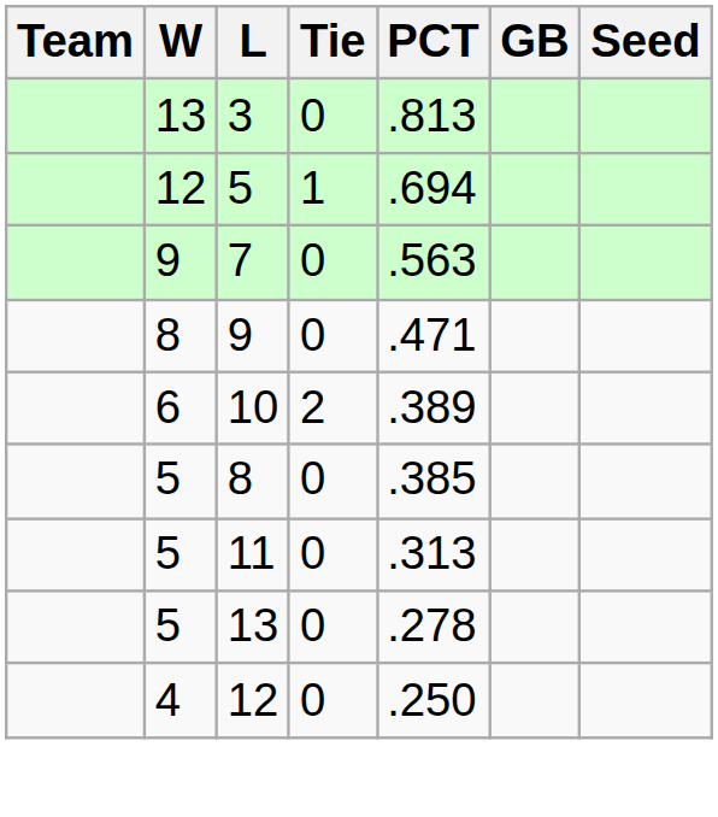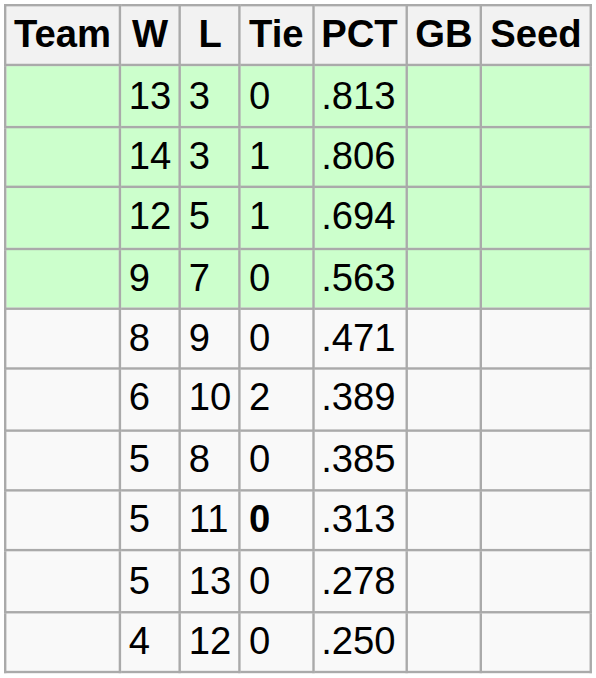 <table class=wikitable>
 <tr>
 <th>Team</th>
 <th>W</th>
 <th>L</th>
 <th>Tie</th>
 <th>PCT</th>
 <th>GB</th>
 <th>Seed</th>
 </tr>
 <tr bgcolor=#ccffcc>
 <td></td>
 <td>13</td>
 <td>3</td>
 <td>0</td>
 <td>.813</td>
+<td></td>
+<td></td>
+</tr>
+<tr bgcolor=#ccffcc>
+<td></td>
+<td>14</td>
+<td>3</td>
+<td>1</td>
+<td>.806</td>
 <td></td>
 <td></td>
 </tr>
 <tr bgcolor=#ccffcc>
 <td></td>
 <td>12</td>
 <td>5</td>
 <td>1</td>
 <td>.694</td>
 <td></td>
 <td></td>
 </tr>
 <tr bgcolor=#ccffcc>
 <td></td>
 <td>9</td>
 <td>7</td>
 <td>0</td>
 <td>.563</td>
 <td></td>
 <td></td>
 </tr>
 <tr>
 <td></td>
 <td>8</td>
 <td>9</td>
 <td>0</td>
 <td>.471</td>
 <td></td>
 <td></td>
 </tr>
 <tr>
 <td></td>
 <td>6</td>
 <td>10</td>
 <td>2</td>
 <td>.389</td>
 <td></td>
 <td></td>
 </tr>
 <tr>
 <td></td>
 <td>5</td>
 <td>8</td>
 <td>0</td>
 <td>.385</td>
 <td></td>
 <td></td>
 </tr>
 <tr>
 <td></td>
 <td>5</td>
 <td>11</td>
-<td>0</td>
+<td><strong>0</strong></td>
 <td>.313</td>
 <td></td>
 <td></td>
 </tr>
 <tr>
 <td></td>
 <td>5</td>
 <td>13</td>
 <td>0</td>
 <td>.278</td>
 <td></td>
 <td></td>
 </tr>
 <tr>
 <td></td>
 <td>4</td>
 <td>12</td>
 <td>0</td>
 <td>.250</td>
 <td></td>
 <td></td>
 </tr>
 </table>
